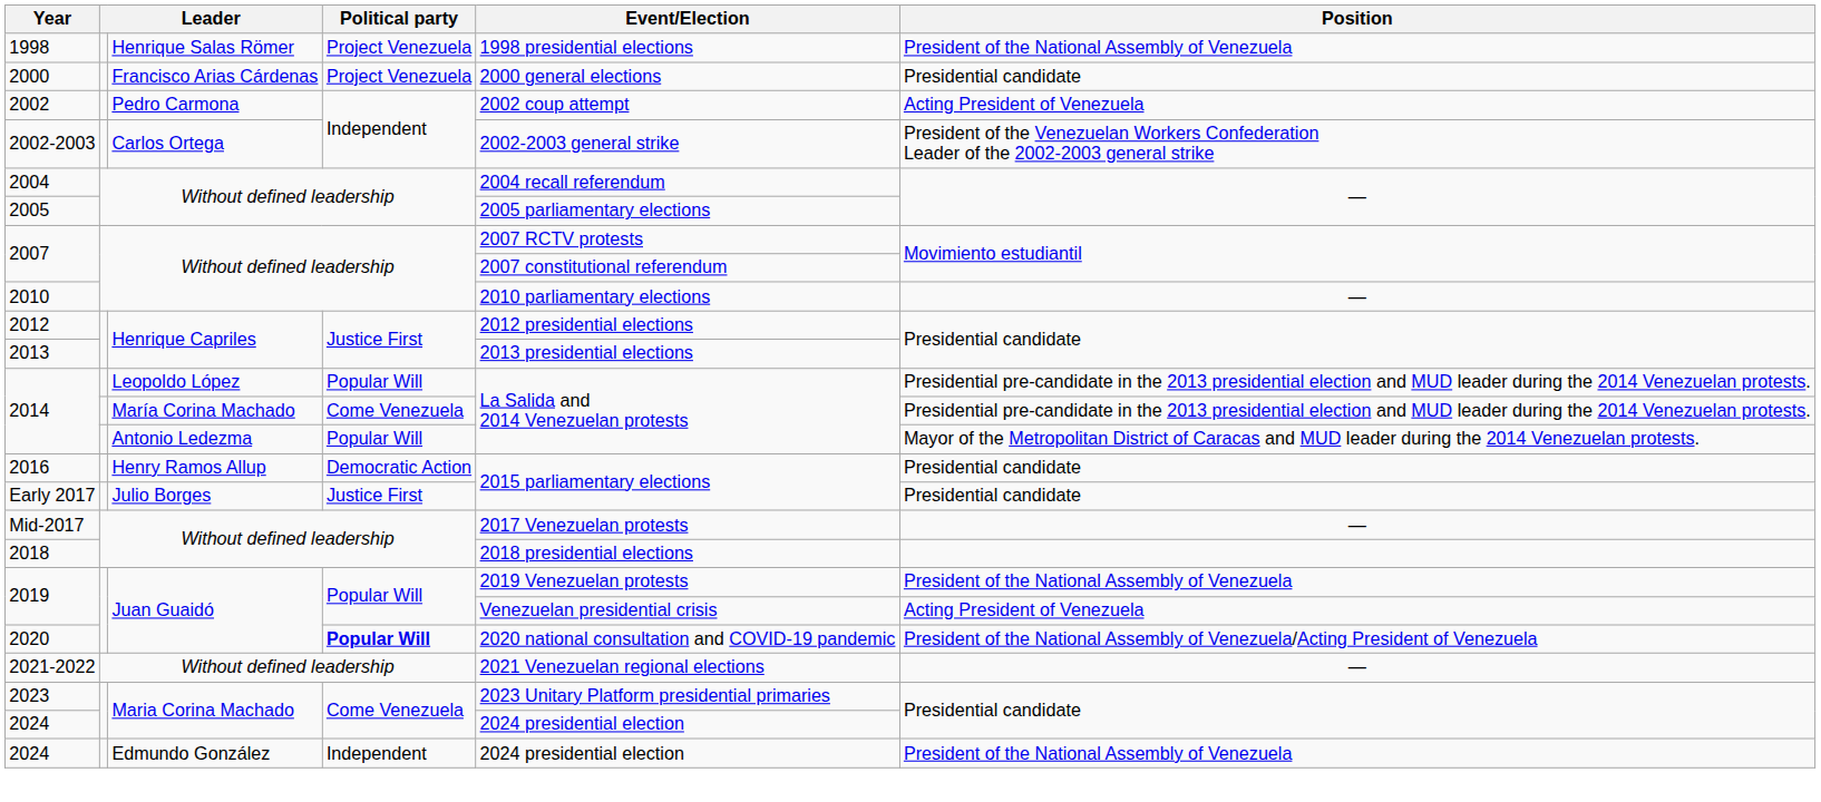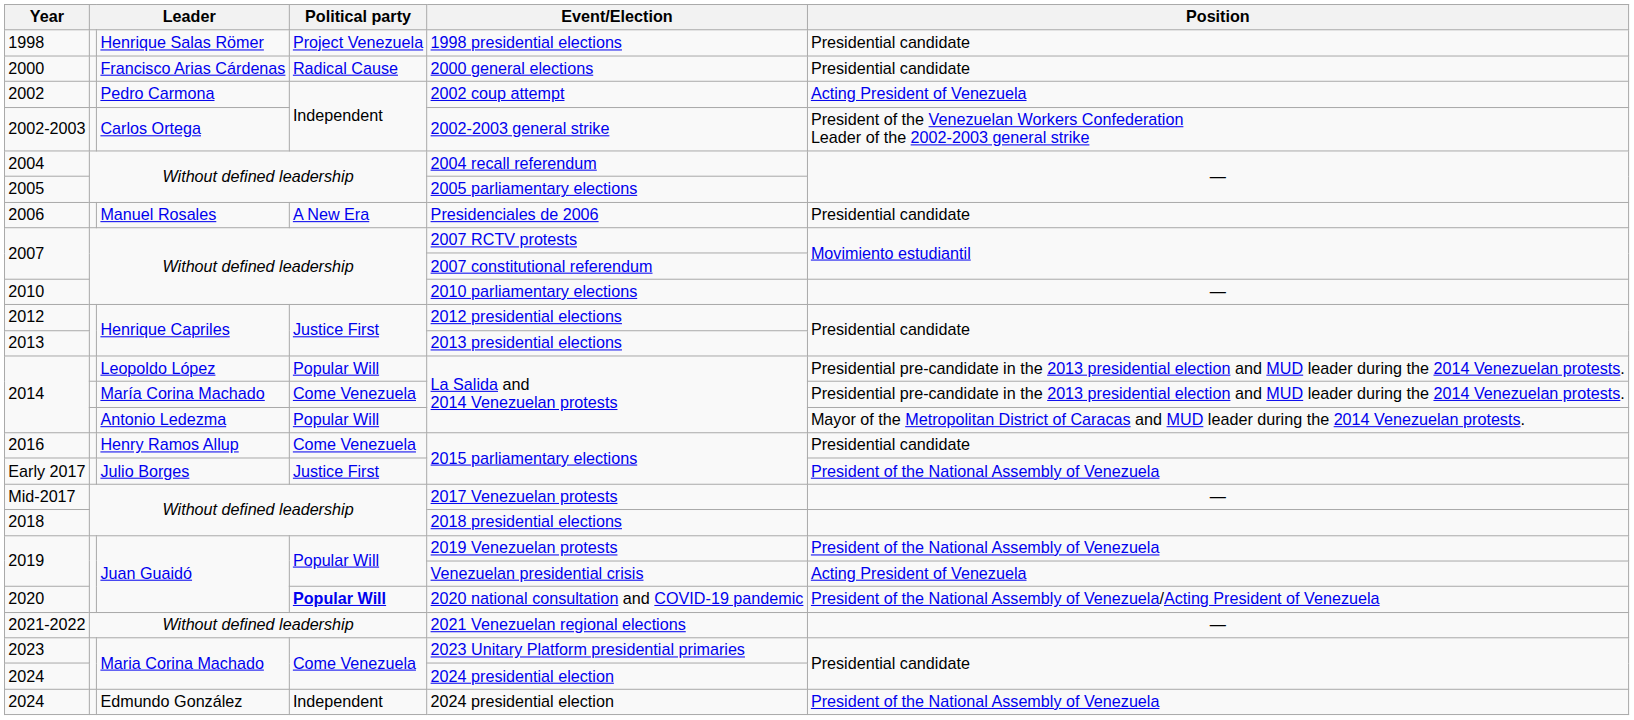 <table class="wikitable">
 <tr>
 <th>Year</th>
 <th colspan="2">Leader</th>
 <th>Political party</th>
 <th>Event/Election</th>
 <th>Position</th>
 </tr>
 <tr>
 <td>1998</td>
 <td></td>
 <td><a href='#'>Henrique Salas Römer</a></td>
 <td><a href='#'>Project Venezuela</a></td>
 <td><a href='#'>1998 presidential elections</a></td>
-<td><a href='#'>President of the National Assembly of Venezuela</a></td>
+<td>Presidential candidate</td>
 </tr>
 <tr>
 <td>2000</td>
 <td></td>
 <td><a href='#'>Francisco Arias Cárdenas</a></td>
-<td><a href='#'>Project Venezuela</a></td>
+<td><a href='#'>Radical Cause</a></td>
 <td><a href='#'>2000 general elections</a></td>
 <td>Presidential candidate</td>
 </tr>
 <tr>
 <td>2002</td>
 <td></td>
 <td><a href='#'>Pedro Carmona</a></td>
 <td rowspan="2">Independent</td>
 <td><a href='#'>2002 coup attempt</a></td>
 <td><a href='#'>Acting President of Venezuela</a></td>
 </tr>
 <tr>
 <td>2002-2003</td>
 <td></td>
 <td><a href='#'>Carlos Ortega</a></td>
 <td><a href='#'>2002-2003 general strike</a></td>
 <td>President of the <a href='#'>Venezuelan Workers Confederation</a><br>Leader of the <a href='#'>2002-2003 general strike</a></td>
 </tr>
 <tr>
 <td>2004</td>
 <td colspan="3" rowspan="2" style="text-align:center;"><em>Without defined leadership</em></td>
 <td><a href='#'>2004 recall referendum</a></td>
 <td rowspan="2" style="text-align:center;">—</td>
 </tr>
 <tr>
 <td>2005</td>
 <td><a href='#'>2005 parliamentary elections</a></td>
+</tr>
+<tr>
+<td>2006</td>
+<td></td>
+<td><a href='#'>Manuel Rosales</a></td>
+<td><a href='#'>A New Era</a></td>
+<td><a href='#'>Presidenciales de 2006</a></td>
+<td>Presidential candidate</td>
 </tr>
 <tr>
 <td rowspan="2">2007</td>
 <td colspan="3" rowspan="3" style="text-align:center;"><em>Without defined leadership</em></td>
 <td><a href='#'>2007 RCTV protests</a></td>
 <td rowspan="2"><a href='#'>Movimiento estudiantil</a></td>
 </tr>
 <tr>
 <td><a href='#'>2007 constitutional referendum</a></td>
 </tr>
 <tr>
 <td>2010</td>
 <td><a href='#'>2010 parliamentary elections</a></td>
 <td style="text-align:center;">—</td>
 </tr>
 <tr>
 <td>2012</td>
 <td rowspan="2"></td>
 <td rowspan="2"><a href='#'>Henrique Capriles</a></td>
 <td rowspan="2"><a href='#'>Justice First</a></td>
 <td><a href='#'>2012 presidential elections</a></td>
 <td rowspan="2">Presidential candidate</td>
 </tr>
 <tr>
 <td>2013</td>
 <td><a href='#'>2013 presidential elections</a></td>
 </tr>
 <tr>
 <td rowspan="3">2014</td>
 <td></td>
 <td><a href='#'>Leopoldo López</a></td>
 <td><a href='#'>Popular Will</a></td>
 <td rowspan="3"><a href='#'>La Salida</a> and<br><a href='#'>2014 Venezuelan protests</a></td>
 <td>Presidential pre-candidate in the <a href='#'>2013 presidential election</a> and <a href='#'>MUD</a> leader during the <a href='#'>2014 Venezuelan protests</a>.</td>
 </tr>
 <tr>
 <td></td>
 <td><a href='#'>María Corina Machado</a></td>
 <td><a href='#'>Come Venezuela</a></td>
 <td>Presidential pre-candidate in the <a href='#'>2013 presidential election</a> and <a href='#'>MUD</a> leader during the <a href='#'>2014 Venezuelan protests</a>.</td>
 </tr>
 <tr>
 <td></td>
 <td><a href='#'>Antonio Ledezma</a></td>
 <td><a href='#'>Popular Will</a></td>
 <td>Mayor of the <a href='#'>Metropolitan District of Caracas</a> and <a href='#'>MUD</a> leader during the <a href='#'>2014 Venezuelan protests</a>.</td>
 </tr>
 <tr>
 <td>2016</td>
 <td></td>
 <td><a href='#'>Henry Ramos Allup</a></td>
-<td><a href='#'>Democratic Action</a></td>
+<td><a href='#'>Come Venezuela</a></td>
 <td rowspan="2"><a href='#'>2015 parliamentary elections</a></td>
 <td>Presidential candidate</td>
 </tr>
 <tr>
 <td>Early 2017</td>
 <td></td>
 <td><a href='#'>Julio Borges</a></td>
 <td><a href='#'>Justice First</a></td>
-<td>Presidential candidate</td>
+<td><a href='#'>President of the National Assembly of Venezuela</a></td>
 </tr>
 <tr>
 <td>Mid-2017</td>
 <td colspan="3" rowspan="2" style="text-align:center;"><em>Without defined leadership</em></td>
 <td><a href='#'>2017 Venezuelan protests</a></td>
 <td style="text-align:center;">—</td>
 </tr>
 <tr>
 <td>2018</td>
 <td><a href='#'>2018 presidential elections</a></td>
 <td></td>
 </tr>
 <tr>
 <td rowspan="2">2019</td>
 <td rowspan="3"></td>
 <td rowspan="3"><a href='#'>Juan Guaidó</a></td>
 <td rowspan="2"><a href='#'>Popular Will</a></td>
 <td><a href='#'>2019 Venezuelan protests</a></td>
 <td><a href='#'>President of the National Assembly of Venezuela</a></td>
 </tr>
 <tr>
 <td><a href='#'>Venezuelan presidential crisis</a></td>
 <td><a href='#'>Acting President of Venezuela</a></td>
 </tr>
 <tr>
 <td>2020</td>
 <td><strong><a href='#'>Popular Will</a></strong></td>
 <td><a href='#'>2020 national consultation</a> and <a href='#'>COVID-19 pandemic</a></td>
 <td><a href='#'>President of the National Assembly of Venezuela</a>/<a href='#'>Acting President of Venezuela</a></td>
 </tr>
 <tr>
 <td>2021-2022</td>
 <td colspan="3" rowspan="1" style="text-align:center;"><em>Without defined leadership</em></td>
 <td><a href='#'>2021 Venezuelan regional elections</a></td>
 <td rowspan="1" style="text-align:center;">—</td>
 </tr>
 <tr>
 <td>2023</td>
 <td rowspan="2"></td>
 <td rowspan="2"><a href='#'>Maria Corina Machado</a></td>
 <td rowspan="2"><a href='#'>Come Venezuela</a></td>
 <td><a href='#'>2023 Unitary Platform presidential primaries</a></td>
 <td rowspan="2">Presidential candidate</td>
 </tr>
 <tr>
 <td>2024</td>
 <td><a href='#'>2024 presidential election</a></td>
 </tr>
 <tr>
 <td>2024</td>
 <td></td>
 <td>Edmundo González</td>
 <td>Independent</td>
 <td>2024 presidential election</td>
 <td><a href='#'>President of the National Assembly of Venezuela</a></td>
 </tr>
 </table>
